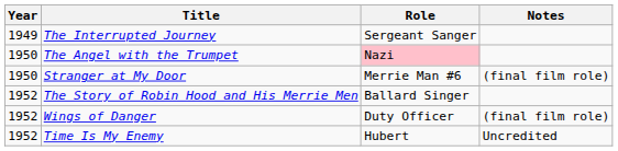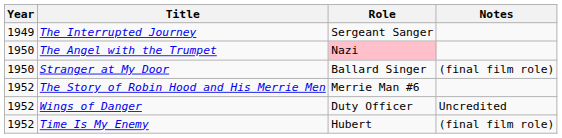 <table class="wikitable">
 <tr>
 <th>Year</th>
 <th>Title</th>
 <th>Role</th>
 <th>Notes</th>
 </tr>
 <tr>
 <td>1949</td>
 <td><em><a href='#'>The Interrupted Journey</a></em></td>
 <td>Sergeant Sanger</td>
 <td></td>
 </tr>
 <tr>
 <td>1950</td>
 <td><em><a href='#'>The Angel with the Trumpet</a></em></td>
 <td style="background: pink;">Nazi</td>
 <td></td>
 </tr>
 <tr>
 <td>1950</td>
 <td><em><a href='#'>Stranger at My Door</a></em></td>
-<td>Merrie Man #6</td>
+<td>Ballard Singer</td>
 <td>(final film role)</td>
 </tr>
 <tr>
 <td>1952</td>
 <td><em><a href='#'>The Story of Robin Hood and His Merrie Men</a></em></td>
-<td>Ballard Singer</td>
+<td>Merrie Man #6</td>
 <td></td>
 </tr>
 <tr>
 <td>1952</td>
 <td><em><a href='#'>Wings of Danger</a></em></td>
 <td>Duty Officer</td>
-<td>(final film role)</td>
+<td>Uncredited</td>
 </tr>
 <tr>
 <td>1952</td>
 <td><em><a href='#'>Time Is My Enemy</a></em></td>
 <td>Hubert</td>
-<td>Uncredited</td>
+<td>(final film role)</td>
 </tr>
 </table>
